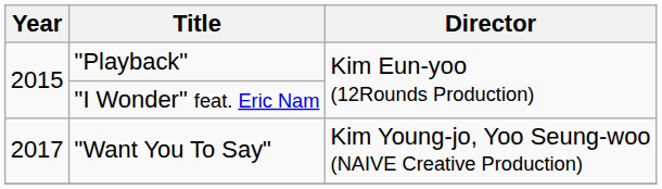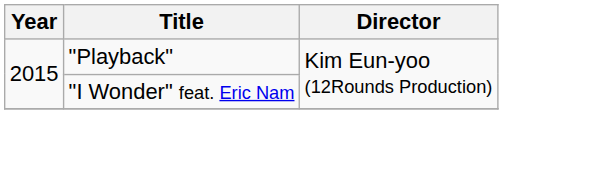 <table class="wikitable">
 <tr>
 <th>Year</th>
 <th>Title</th>
 <th>Director</th>
 </tr>
 <tr>
 <td rowspan=2>2015</td>
 <td>"Playback"</td>
 <td rowspan="2">Kim Eun-yoo<br><small>(12Rounds Production)</small></td>
 </tr>
 <tr>
 <td>"I Wonder" <small>feat. <a href='#'>Eric Nam</a></small></td>
 </tr>
 <tr>
-<td>2017</td>
-<td>"Want You To Say"</td>
-<td>Kim Young-jo, Yoo Seung-woo<br><small>(NAIVE Creative Production)</small></td>
-</tr>
-<tr>
 </tr>
 </table>
